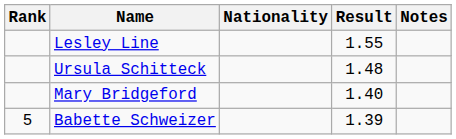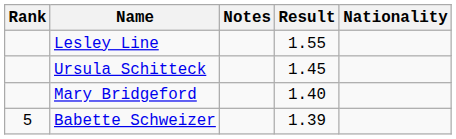 <table class="wikitable sortable" style="text-align:center">
 <tr>
 <th>Rank</th>
 <th>Name</th>
+<th>Notes</th>
+<th>Result</th>
 <th>Nationality</th>
-<th>Result</th>
-<th>Notes</th>
 </tr>
 <tr>
 <td></td>
 <td align=left><a href='#'>Lesley Line</a></td>
+<td></td>
+<td>1.55</td>
 <td align=left></td>
-<td>1.55</td>
-<td></td>
 </tr>
 <tr>
 <td></td>
 <td align=left><a href='#'>Ursula Schitteck</a></td>
+<td></td>
+<td>1.45</td>
 <td align=left></td>
-<td>1.48</td>
-<td></td>
 </tr>
 <tr>
 <td></td>
 <td align=left><a href='#'>Mary Bridgeford</a></td>
+<td></td>
+<td>1.40</td>
 <td align=left></td>
-<td>1.40</td>
-<td></td>
 </tr>
 <tr>
 <td>5</td>
 <td align=left><a href='#'>Babette Schweizer</a></td>
+<td></td>
+<td>1.39</td>
 <td align=left></td>
-<td>1.39</td>
-<td></td>
 </tr>
 </table>
